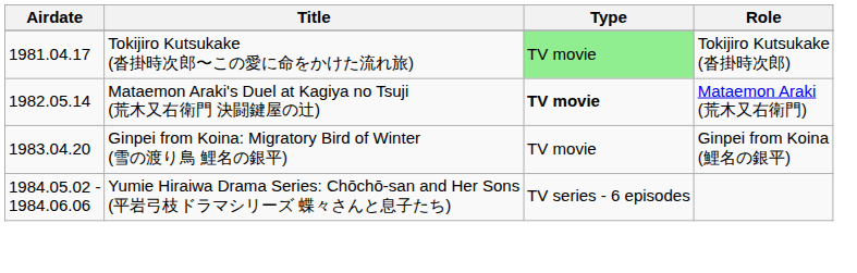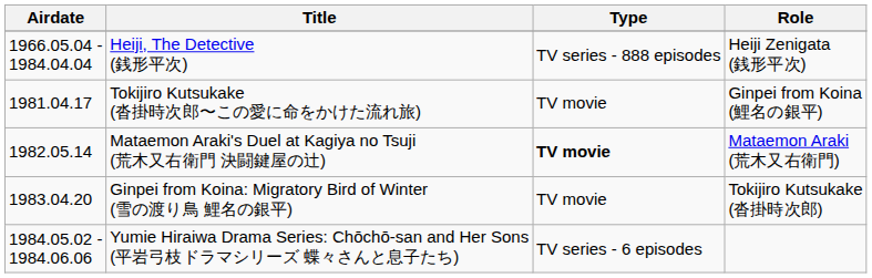 <table class="wikitable sortable">
 <tr>
 <th>Airdate</th>
 <th>Title</th>
 <th>Type</th>
 <th>Role</th>
 </tr>
 <tr>
 </tr>
 <tr>
+<td>1966.05.04 -<br> 1984.04.04</td>
+<td><a href='#'>Heiji, The Detective</a> <br>(銭形平次)</td>
+<td>TV series  - 888 episodes</td>
+<td>Heiji Zenigata <br>(銭形平次)</td>
+</tr>
+<tr>
 <td>1981.04.17</td>
 <td>Tokijiro Kutsukake <br>(沓掛時次郎〜この愛に命をかけた流れ旅)</td>
-<td style="background: lightgreen;">TV movie</td>
-<td>Tokijiro Kutsukake <br>(沓掛時次郎)</td>
+<td>TV movie</td>
+<td>Ginpei from Koina <br>(鯉名の銀平)</td>
 </tr>
 <tr>
 <td>1982.05.14</td>
 <td>Mataemon Araki's Duel at Kagiya no Tsuji <br>(荒木又右衛門 決闘鍵屋の辻)</td>
 <td><strong>TV movie</strong></td>
 <td><a href='#'>Mataemon Araki</a> <br>(荒木又右衛門)</td>
 </tr>
 <tr>
 <td>1983.04.20</td>
 <td>Ginpei from Koina: Migratory Bird of Winter <br>(雪の渡り鳥 鯉名の銀平)</td>
 <td>TV movie</td>
-<td>Ginpei from Koina <br>(鯉名の銀平)</td>
+<td>Tokijiro Kutsukake <br>(沓掛時次郎)</td>
 </tr>
 <tr>
 <td>1984.05.02 -<br>1984.06.06</td>
 <td>Yumie Hiraiwa Drama Series: Chōchō-san and Her Sons <br>(平岩弓枝ドラマシリーズ 蝶々さんと息子たち)</td>
 <td>TV series - 6 episodes</td>
 <td></td>
 </tr>
 </table>
